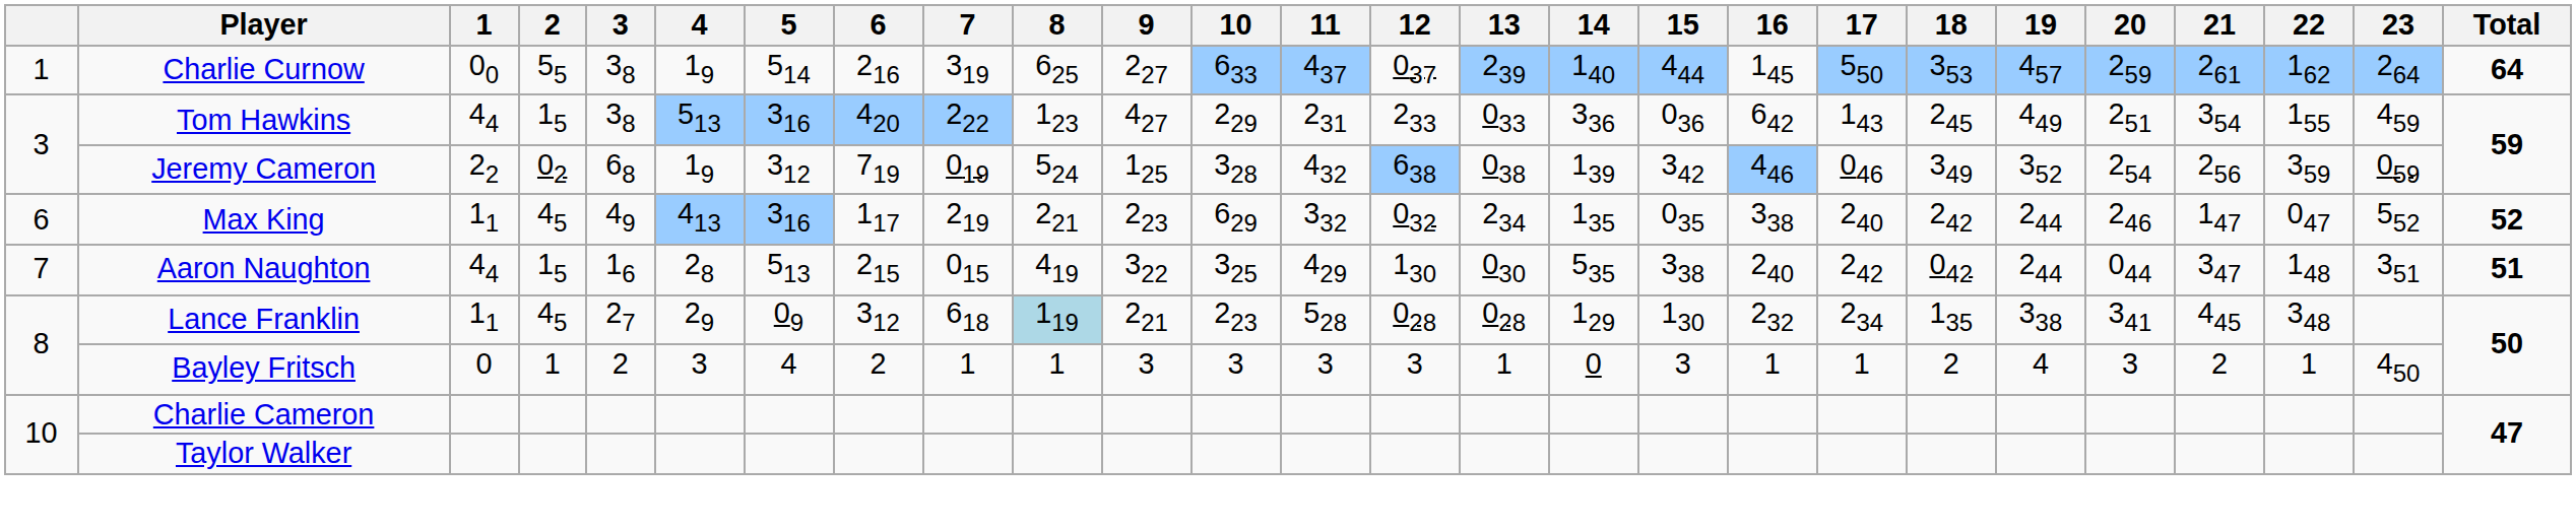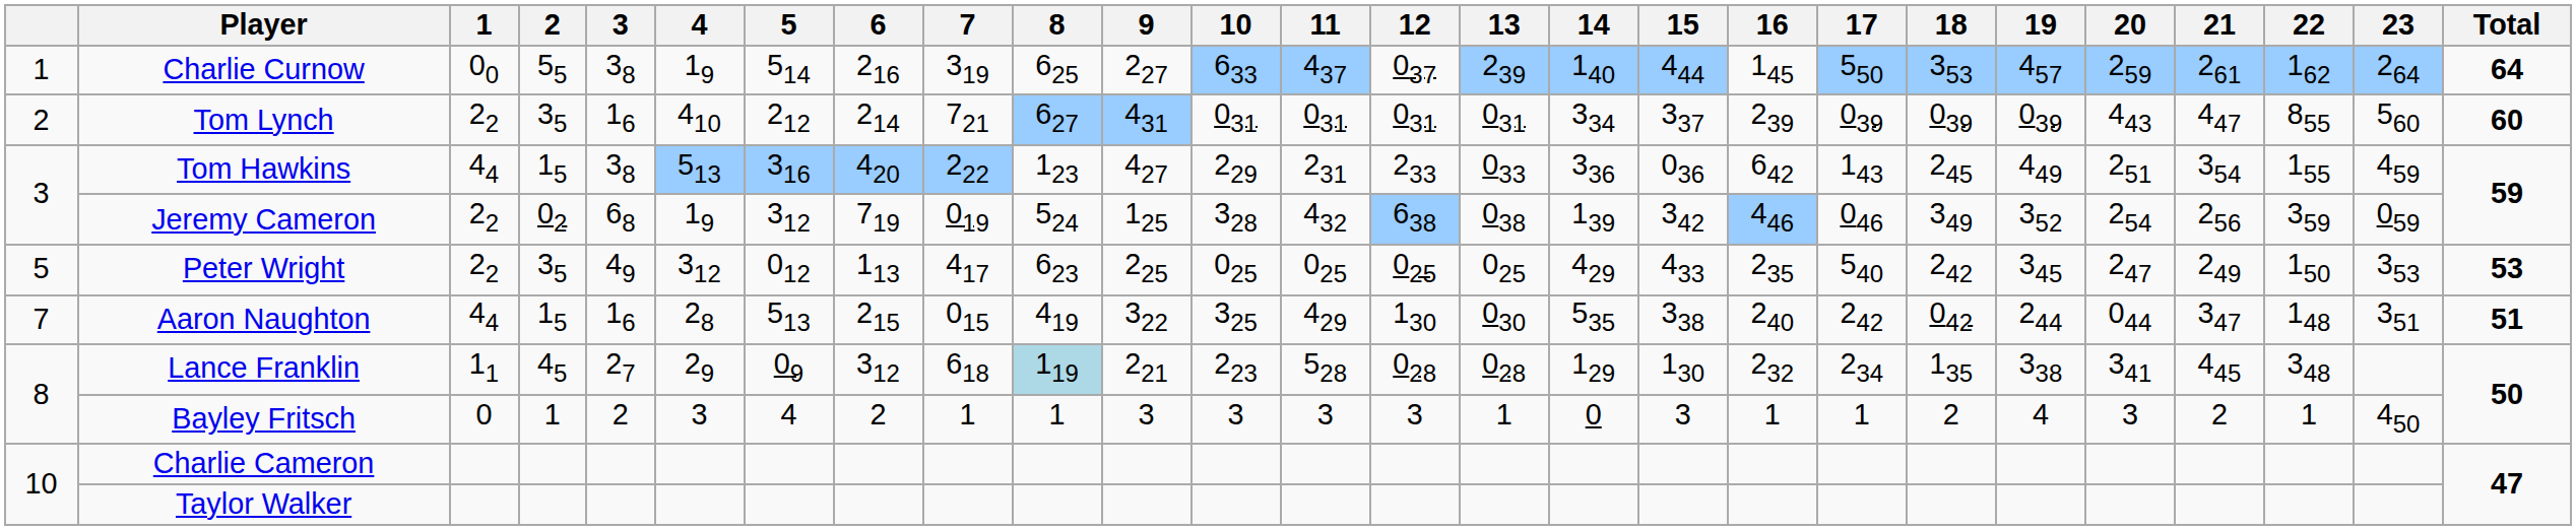 <table class="wikitable nowraplinks" style="text-align:center; line-height: 90%; font-size:90%;" width=100%>
 <tr>
 <th width=""></th>
 <th abbr="Position">Player</th>
 <th abbr="Round 1">1</th>
 <th abbr="Round 2">2</th>
 <th abbr="Round 3">3</th>
 <th abbr="Round 4">4</th>
 <th abbr="Round 5">5</th>
 <th abbr="Round 6">6</th>
 <th abbr="Round 7">7</th>
 <th>8</th>
 <th>9</th>
 <th>10</th>
 <th>11</th>
 <th>12</th>
 <th>13</th>
 <th>14</th>
 <th>15</th>
 <th>16</th>
 <th>17</th>
 <th>18</th>
 <th>19</th>
 <th>20</th>
 <th>21</th>
 <th>22</th>
 <th>23</th>
 <th abbr="Total">Total</th>
 </tr>
 <tr>
 <td>1</td>
 <td><a href='#'>Charlie Curnow</a></td>
 <td>0<sub>0</sub></td>
 <td>5<sub>5</sub></td>
 <td>3<sub>8</sub></td>
 <td>1<sub>9</sub></td>
 <td>5<sub>14</sub></td>
 <td>2<sub>16</sub></td>
 <td>3<sub>19</sub></td>
 <td>6<sub>25</sub></td>
 <td>2<sub>27</sub></td>
 <td style="background:#99ccff;">6<sub>33</sub></td>
 <td style="background:#99ccff;">4<sub>37</sub></td>
 <td><u>0<sub>37</sub></u></td>
 <td style="background:#99ccff;">2<sub>39</sub></td>
 <td style="background:#99ccff;">1<sub>40</sub></td>
 <td style="background:#99ccff;">4<sub>44</sub></td>
 <td>1<sub>45</sub></td>
 <td style="background:#99ccff;">5<sub>50</sub></td>
 <td style="background:#99ccff;">3<sub>53</sub></td>
 <td style="background:#99ccff;">4<sub>57</sub></td>
 <td style="background:#99ccff;">2<sub>59</sub></td>
 <td style="background:#99ccff;">2<sub>61</sub></td>
 <td style="background:#99ccff;">1<sub>62</sub></td>
 <td style="background:#99ccff;">2<sub>64</sub></td>
 <td><strong>64</strong></td>
 </tr>
 <tr>
+<td>2</td>
+<td><a href='#'>Tom Lynch</a></td>
+<td>2<sub>2</sub></td>
+<td>3<sub>5</sub></td>
+<td>1<sub>6</sub></td>
+<td>4<sub>10</sub></td>
+<td>2<sub>12</sub></td>
+<td>2<sub>14</sub></td>
+<td>7<sub>21</sub></td>
+<td style="background:#99ccff;">6<sub>27</sub></td>
+<td style="background:#99ccff;">4<sub>31</sub></td>
+<td><u>0<sub>31</sub></u></td>
+<td><u>0<sub>31</sub></u></td>
+<td><u>0<sub>31</sub></u></td>
+<td><u>0<sub>31</sub></u></td>
+<td>3<sub>34</sub></td>
+<td>3<sub>37</sub></td>
+<td>2<sub>39</sub></td>
+<td><u>0<sub>39</sub></u></td>
+<td><u>0<sub>39</sub></u></td>
+<td><u>0<sub>39</sub></u></td>
+<td>4<sub>43</sub></td>
+<td>4<sub>47</sub></td>
+<td>8<sub>55</sub></td>
+<td>5<sub>60</sub></td>
+<td><strong>60</strong></td>
+</tr>
+<tr>
 <td rowspan="2">3</td>
 <td><a href='#'>Tom Hawkins</a></td>
 <td>4<sub>4</sub></td>
 <td>1<sub>5</sub></td>
 <td>3<sub>8</sub></td>
 <td style="background:#99ccff;">5<sub>13</sub></td>
 <td style="background:#99ccff;">3<sub>16</sub></td>
 <td style="background:#99ccff;">4<sub>20</sub></td>
 <td style="background:#99ccff;">2<sub>22</sub></td>
 <td>1<sub>23</sub></td>
 <td>4<sub>27</sub></td>
 <td>2<sub>29</sub></td>
 <td>2<sub>31</sub></td>
 <td>2<sub>33</sub></td>
 <td><u>0<sub>33</sub></u></td>
 <td>3<sub>36</sub></td>
 <td>0<sub>36</sub></td>
 <td>6<sub>42</sub></td>
 <td>1<sub>43</sub></td>
 <td>2<sub>45</sub></td>
 <td>4<sub>49</sub></td>
 <td>2<sub>51</sub></td>
 <td>3<sub>54</sub></td>
 <td>1<sub>55</sub></td>
 <td>4<sub>59</sub></td>
 <td rowspan="2"><strong>59</strong></td>
 </tr>
 <tr>
 <td><a href='#'>Jeremy Cameron</a></td>
 <td>2<sub>2</sub></td>
 <td><u>0<sub>2</sub></u></td>
 <td>6<sub>8</sub></td>
 <td>1<sub>9</sub></td>
 <td>3<sub>12</sub></td>
 <td>7<sub>19</sub></td>
 <td><u>0<sub>19</sub></u></td>
 <td>5<sub>24</sub></td>
 <td>1<sub>25</sub></td>
 <td>3<sub>28</sub></td>
 <td>4<sub>32</sub></td>
 <td style="background:#99ccff;">6<sub>38</sub></td>
 <td><u>0<sub>38</sub></u></td>
 <td>1<sub>39</sub></td>
 <td>3<sub>42</sub></td>
 <td style="background:#99ccff;">4<sub>46</sub></td>
 <td><u>0<sub>46</sub></u></td>
 <td>3<sub>49</sub></td>
 <td>3<sub>52</sub></td>
 <td>2<sub>54</sub></td>
 <td>2<sub>56</sub></td>
 <td>3<sub>59</sub></td>
 <td><u>0<sub>59</sub></u></td>
 </tr>
 <tr>
-<td>6</td>
-<td><a href='#'>Max King</a></td>
-<td>1<sub>1</sub></td>
-<td>4<sub>5</sub></td>
+<td>5</td>
+<td><a href='#'>Peter Wright</a></td>
+<td>2<sub>2</sub></td>
+<td>3<sub>5</sub></td>
 <td>4<sub>9</sub></td>
-<td style="background:#99ccff;">4<sub>13</sub></td>
-<td style="background:#99ccff;">3<sub>16</sub></td>
-<td>1<sub>17</sub></td>
-<td>2<sub>19</sub></td>
-<td>2<sub>21</sub></td>
-<td>2<sub>23</sub></td>
-<td>6<sub>29</sub></td>
-<td>3<sub>32</sub></td>
-<td><u>0<sub>32</sub></u></td>
-<td>2<sub>34</sub></td>
-<td>1<sub>35</sub></td>
-<td>0<sub>35</sub></td>
-<td>3<sub>38</sub></td>
-<td>2<sub>40</sub></td>
+<td>3<sub>12</sub></td>
+<td>0<sub>12</sub></td>
+<td>1<sub>13</sub></td>
+<td>4<sub>17</sub></td>
+<td>6<sub>23</sub></td>
+<td>2<sub>25</sub></td>
+<td>0<sub>25</sub></td>
+<td>0<sub>25</sub></td>
+<td><u>0<sub>25</sub></u></td>
+<td>0<sub>25</sub></td>
+<td>4<sub>29</sub></td>
+<td>4<sub>33</sub></td>
+<td>2<sub>35</sub></td>
+<td>5<sub>40</sub></td>
 <td>2<sub>42</sub></td>
-<td>2<sub>44</sub></td>
-<td>2<sub>46</sub></td>
-<td>1<sub>47</sub></td>
-<td>0<sub>47</sub></td>
-<td>5<sub>52</sub></td>
-<td><strong>52</strong></td>
+<td>3<sub>45</sub></td>
+<td>2<sub>47</sub></td>
+<td>2<sub>49</sub></td>
+<td>1<sub>50</sub></td>
+<td>3<sub>53</sub></td>
+<td><strong>53</strong></td>
 </tr>
 <tr>
 <td>7</td>
 <td><a href='#'>Aaron Naughton</a></td>
 <td>4<sub>4</sub></td>
 <td>1<sub>5</sub></td>
 <td>1<sub>6</sub></td>
 <td>2<sub>8</sub></td>
 <td>5<sub>13</sub></td>
 <td>2<sub>15</sub></td>
 <td>0<sub>15</sub></td>
 <td>4<sub>19</sub></td>
 <td>3<sub>22</sub></td>
 <td>3<sub>25</sub></td>
 <td>4<sub>29</sub></td>
 <td>1<sub>30</sub></td>
 <td><u>0<sub>30</sub></u></td>
 <td>5<sub>35</sub></td>
 <td>3<sub>38</sub></td>
 <td>2<sub>40</sub></td>
 <td>2<sub>42</sub></td>
 <td><u>0<sub>42</sub></u></td>
 <td>2<sub>44</sub></td>
 <td>0<sub>44</sub></td>
 <td>3<sub>47</sub></td>
 <td>1<sub>48</sub></td>
 <td>3<sub>51</sub></td>
 <td><strong>51</strong></td>
 </tr>
 <tr>
 <td rowspan="2">8</td>
 <td><a href='#'>Lance Franklin</a></td>
 <td>1<sub>1</sub></td>
 <td>4<sub>5</sub></td>
 <td>2<sub>7</sub></td>
 <td>2<sub>9</sub></td>
 <td><u>0<sub>9</sub></u></td>
 <td>3<sub>12</sub></td>
 <td>6<sub>18</sub></td>
 <td style="background: lightblue;">1<sub>19</sub></td>
 <td>2<sub>21</sub></td>
 <td>2<sub>23</sub></td>
 <td>5<sub>28</sub></td>
 <td><u>0<sub>28</sub></u></td>
 <td><u>0<sub>28</sub></u></td>
 <td>1<sub>29</sub></td>
 <td>1<sub>30</sub></td>
 <td>2<sub>32</sub></td>
 <td>2<sub>34</sub></td>
 <td>1<sub>35</sub></td>
 <td>3<sub>38</sub></td>
 <td>3<sub>41</sub></td>
 <td>4<sub>45</sub></td>
 <td>3<sub>48</sub></td>
 <td 2></td>
 <td rowspan="2"><strong>50</strong></td>
 </tr>
 <tr>
 <td><a href='#'>Bayley Fritsch</a></td>
 <td>0<sub></sub></td>
 <td>1<sub></sub></td>
 <td>2<sub></sub></td>
 <td>3<sub></sub></td>
 <td>4<sub></sub></td>
 <td>2<sub></sub></td>
 <td>1<sub></sub></td>
 <td>1<sub></sub></td>
 <td>3<sub></sub></td>
 <td>3<sub></sub></td>
 <td>3<sub></sub></td>
 <td>3<sub></sub></td>
 <td>1<sub></sub></td>
 <td><u>0<sub></sub></u></td>
 <td>3<sub></sub></td>
 <td>1<sub></sub></td>
 <td>1<sub></sub></td>
 <td>2<sub></sub></td>
 <td>4<sub></sub></td>
 <td>3<sub></sub></td>
 <td>2<sub></sub></td>
 <td>1<sub></sub></td>
 <td>4<sub>50</sub></td>
 </tr>
 <tr>
 <td rowspan="2">10</td>
 <td><a href='#'>Charlie Cameron</a></td>
 <td><sub></sub></td>
 <td><sub></sub></td>
 <td><sub></sub></td>
 <td><sub></sub></td>
 <td><sub></sub></td>
 <td><sub></sub></td>
 <td><sub></sub></td>
 <td><sub></sub></td>
 <td><sub></sub></td>
 <td><sub></sub></td>
 <td><sub></sub></td>
 <td><u><sub></sub></u></td>
 <td><sub></sub></td>
 <td><sub></sub></td>
 <td><sub></sub></td>
 <td><sub></sub></td>
 <td><sub></sub></td>
 <td><sub></sub></td>
 <td><sub></sub></td>
 <td><sub></sub></td>
 <td><sub></sub></td>
 <td><sub></sub></td>
 <td><sub></sub></td>
 <td rowspan="2"><strong>47</strong></td>
 </tr>
 <tr>
 <td><a href='#'>Taylor Walker</a></td>
 <td><sub></sub></td>
 <td><sub></sub></td>
 <td><sub></sub></td>
 <td><sub></sub></td>
 <td><sub></sub></td>
 <td><sub></sub></td>
 <td><sub></sub></td>
 <td><sub></sub></td>
 <td><sub></sub></td>
 <td><sub></sub></td>
 <td><sub></sub></td>
 <td><u><sub></sub></u></td>
 <td><sub></sub></td>
 <td><sub></sub></td>
 <td><sub></sub></td>
 <td><sub></sub></td>
 <td><sub></sub></td>
 <td><sub></sub></td>
 <td><sub></sub></td>
 <td><sub></sub></td>
 <td><sub></sub></td>
 <td><sub></sub></td>
 <td><sub></sub></td>
 </tr>
 <tr>
 </tr>
 </table>
